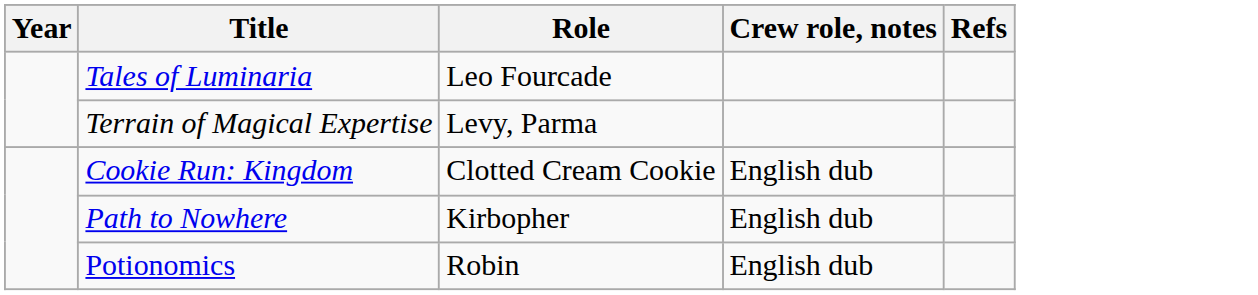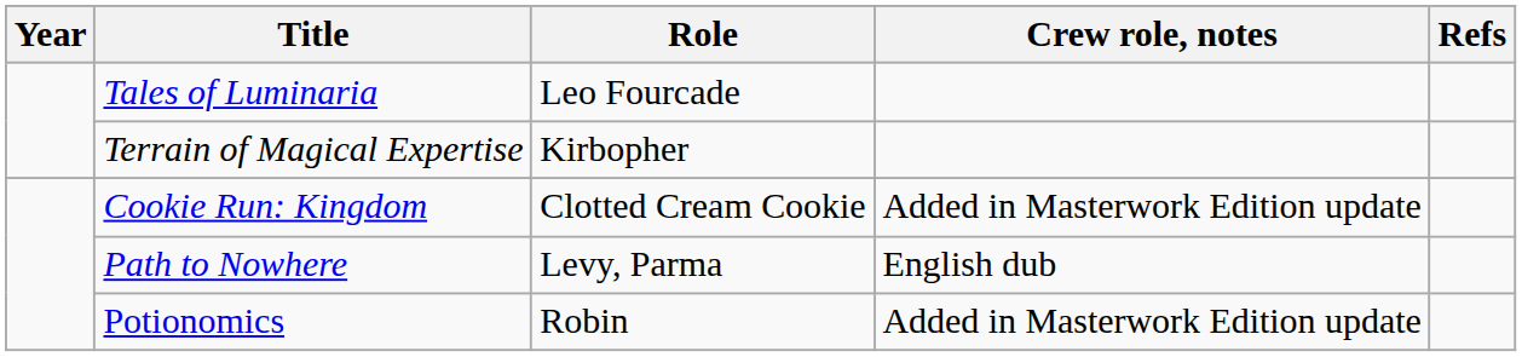 <table class="wikitable sortable plainrowheaders">
 <tr>
 <th>Year</th>
 <th>Title</th>
 <th>Role</th>
 <th class="unsortable">Crew role, notes</th>
 <th class="unsortable">Refs</th>
 </tr>
 <tr>
 <td rowspan="2"></td>
 <td><em><a href='#'>Tales of Luminaria</a></em></td>
 <td>Leo Fourcade</td>
 <td></td>
 <td></td>
 </tr>
 <tr>
 <td><em>Terrain of Magical Expertise</em></td>
-<td>Levy, Parma</td>
+<td>Kirbopher</td>
 <td></td>
 <td></td>
 </tr>
 <tr>
 <td rowspan="3"></td>
 <td><em><a href='#'>Cookie Run: Kingdom</a></em></td>
 <td>Clotted Cream Cookie</td>
-<td>English dub</td>
+<td>Added in Masterwork Edition update</td>
 <td></td>
 </tr>
 <tr>
 <td><em><a href='#'>Path to Nowhere</a></em></td>
-<td>Kirbopher</td>
+<td>Levy, Parma</td>
 <td>English dub</td>
 <td></td>
 </tr>
 <tr>
 <td><a href='#'>Potionomics</a></td>
 <td>Robin</td>
-<td>English dub</td>
+<td>Added in Masterwork Edition update</td>
 <td></td>
 </tr>
 </table>
